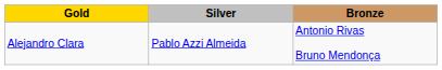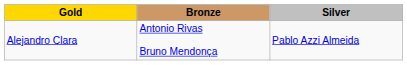 <table class="wikitable" style="text-align:left">
 <tr align="center">
 <td width=200 bgcolor=gold><strong>Gold</strong></td>
+<td width=200 bgcolor=CC9966><strong>Bronze</strong></td>
 <td width=200 bgcolor=silver><strong>Silver</strong></td>
-<td width=200 bgcolor=CC9966><strong>Bronze</strong></td>
 </tr>
 <tr>
 <td><a href='#'>Alejandro Clara</a><br></td>
+<td><a href='#'>Antonio Rivas</a><br><br><a href='#'>Bruno Mendonça</a><br></td>
 <td><a href='#'>Pablo Azzi Almeida</a><br></td>
-<td><a href='#'>Antonio Rivas</a><br><br><a href='#'>Bruno Mendonça</a><br></td>
 </tr>
 </table>
